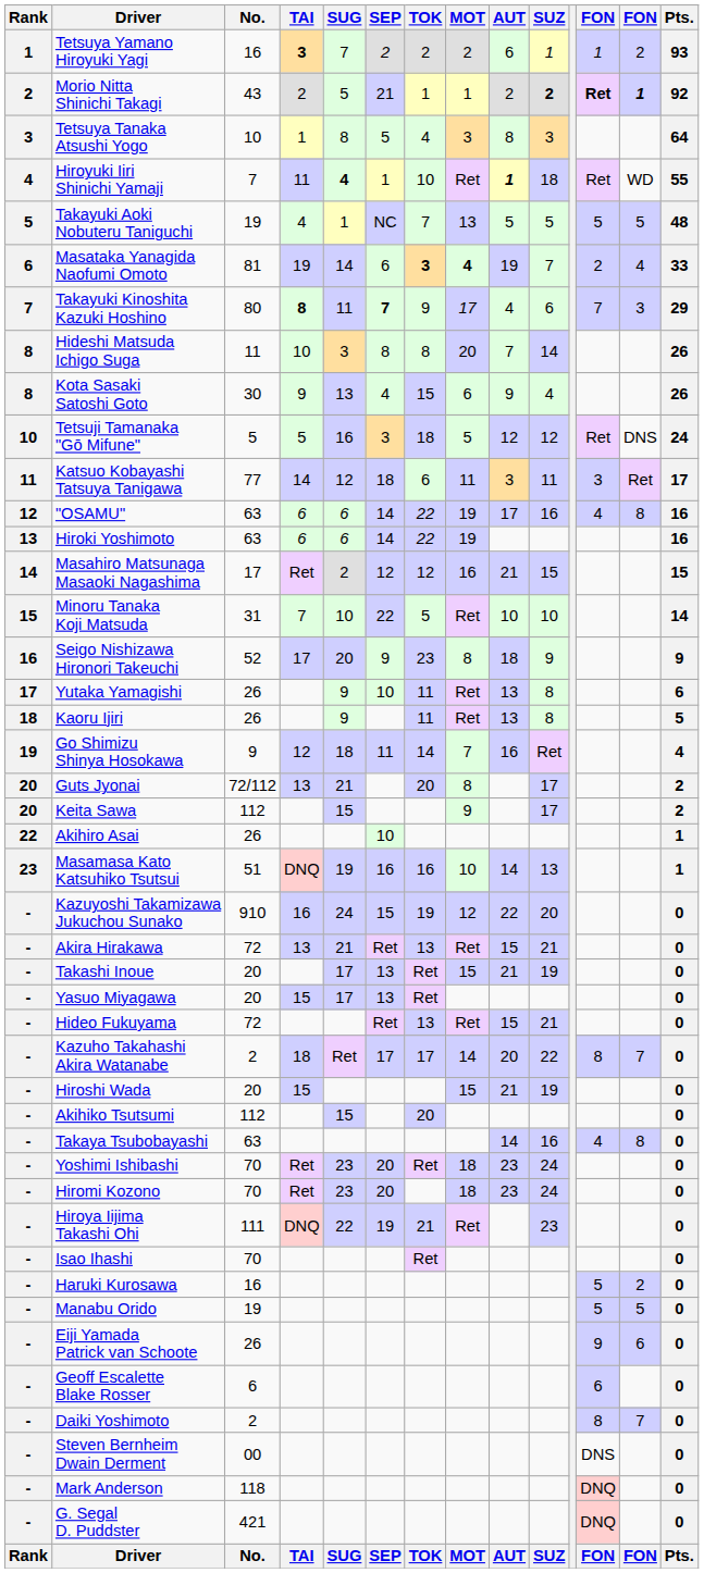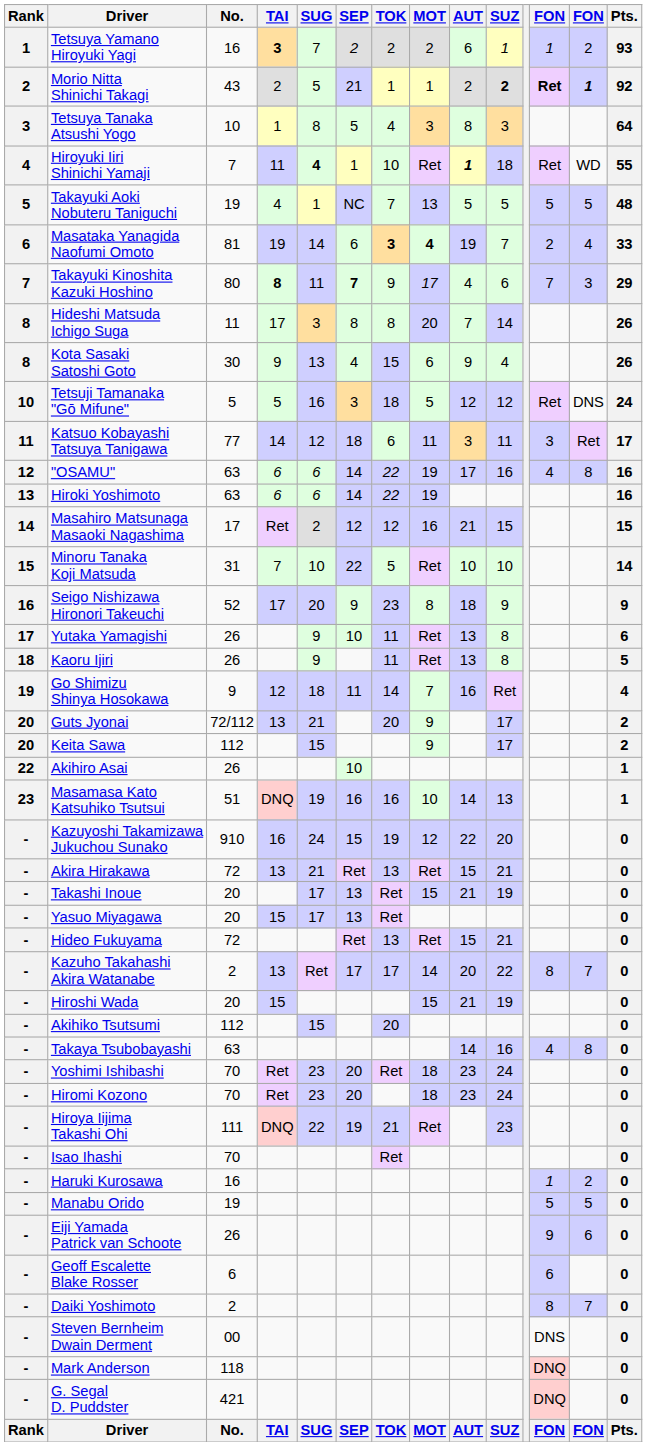 <table class="wikitable" style="font-size:85%; text-align:center">
 <tr style="background:#f9f9f9" valign="top">
 <th valign="middle">Rank</th>
 <th valign="middle" class="unsortable">Driver</th>
 <th valign="middle">No.</th>
 <th data-sort-type="number"><a href='#'>TAI</a><br></th>
 <th data-sort-type="number"><a href='#'>SUG</a><br></th>
 <th data-sort-type="number"><a href='#'>SEP</a><br></th>
 <th><a href='#'>TOK</a><br></th>
 <th data-sort-type="number"><a href='#'>MOT</a><br></th>
 <th data-sort-type="number"><a href='#'>AUT</a><br></th>
 <th data-sort-type="number"><a href='#'>SUZ</a><br></th>
 <th rowspan="46"></th>
 <th data-sort-type="number"><a href='#'>FON</a><br></th>
 <th><a href='#'>FON</a><br></th>
 <th data-sort-type="number">Pts.</th>
 </tr>
 <tr>
 <th>1</th>
 <td align="left"> <a href='#'>Tetsuya Yamano</a><br> <a href='#'>Hiroyuki Yagi</a></td>
 <td>16</td>
 <td bgcolor="#FFDF9F"><strong>3</strong></td>
 <td bgcolor="#DFFFDF">7</td>
 <td bgcolor="#DFDFDF"><em>2</em></td>
 <td bgcolor="#DFDFDF">2</td>
 <td bgcolor="#DFDFDF">2</td>
 <td bgcolor="#DFFFDF">6</td>
 <td bgcolor="#FFFFBF"><em>1</em></td>
 <td bgcolor="#CFCFFF"><em>1</em></td>
 <td bgcolor="#CFCFFF">2</td>
 <th>93</th>
 </tr>
 <tr>
 <th>2</th>
 <td align="left"> <a href='#'>Morio Nitta</a><br> <a href='#'>Shinichi Takagi</a></td>
 <td>43</td>
 <td bgcolor="#DFDFDF">2</td>
 <td bgcolor="#DFFFDF">5</td>
 <td bgcolor="#CFCFFF">21</td>
 <td bgcolor="#FFFFBF">1</td>
 <td bgcolor="#FFFFBF">1</td>
 <td bgcolor="#DFDFDF">2</td>
 <td bgcolor="#DFDFDF"><strong>2</strong></td>
 <td bgcolor="#EFCFFF"><strong>Ret</strong></td>
 <td bgcolor="#CFCFFF"><strong><em>1</em></strong></td>
 <th>92</th>
 </tr>
 <tr>
 <th>3</th>
 <td align="left"> <a href='#'>Tetsuya Tanaka</a><br> <a href='#'>Atsushi Yogo</a></td>
 <td>10</td>
 <td bgcolor="#FFFFBF">1</td>
 <td bgcolor="#DFFFDF">8</td>
 <td bgcolor="#DFFFDF">5</td>
 <td bgcolor="#DFFFDF">4</td>
 <td bgcolor="#FFDF9F">3</td>
 <td bgcolor="#DFFFDF">8</td>
 <td bgcolor="#FFDF9F">3</td>
 <td></td>
 <td></td>
 <th>64</th>
 </tr>
 <tr>
 <th>4</th>
 <td align="left"> <a href='#'>Hiroyuki Iiri</a><br> <a href='#'>Shinichi Yamaji</a></td>
 <td>7</td>
 <td bgcolor="#CFCFFF">11</td>
 <td bgcolor="#DFFFDF"><strong>4</strong></td>
 <td bgcolor="#FFFFBF">1</td>
 <td bgcolor="#DFFFDF">10</td>
 <td bgcolor="#EFCFFF">Ret</td>
 <td bgcolor="#FFFFBF"><strong><em>1</em></strong></td>
 <td bgcolor="#CFCFFF">18</td>
 <td bgcolor="#EFCFFF">Ret</td>
 <td>WD</td>
 <th>55</th>
 </tr>
 <tr>
 <th>5</th>
 <td align="left"> <a href='#'>Takayuki Aoki</a><br> <a href='#'>Nobuteru Taniguchi</a></td>
 <td>19</td>
 <td bgcolor="#DFFFDF">4</td>
 <td bgcolor="#FFFFBF">1</td>
 <td bgcolor="#CFCFFF">NC</td>
 <td bgcolor="#DFFFDF">7</td>
 <td bgcolor="#CFCFFF">13</td>
 <td bgcolor="#DFFFDF">5</td>
 <td bgcolor="#DFFFDF">5</td>
 <td bgcolor="#CFCFFF">5</td>
 <td bgcolor="#CFCFFF">5</td>
 <th>48</th>
 </tr>
 <tr>
 <th>6</th>
 <td align="left"> <a href='#'>Masataka Yanagida</a><br> <a href='#'>Naofumi Omoto</a></td>
 <td>81</td>
 <td bgcolor="#CFCFFF">19</td>
 <td bgcolor="#CFCFFF">14</td>
 <td bgcolor="#DFFFDF">6</td>
 <td bgcolor="#FFDF9F"><strong>3</strong></td>
 <td bgcolor="#DFFFDF"><strong>4</strong></td>
 <td bgcolor="#CFCFFF">19</td>
 <td bgcolor="#DFFFDF">7</td>
 <td bgcolor="#CFCFFF">2</td>
 <td bgcolor="#CFCFFF">4</td>
 <th>33</th>
 </tr>
 <tr>
 <th>7</th>
 <td align="left"> <a href='#'>Takayuki Kinoshita</a><br> <a href='#'>Kazuki Hoshino</a></td>
 <td>80</td>
 <td bgcolor="#DFFFDF"><strong>8</strong></td>
 <td bgcolor="#CFCFFF">11</td>
 <td bgcolor="#DFFFDF"><strong>7</strong></td>
 <td bgcolor="#DFFFDF">9</td>
 <td bgcolor="#CFCFFF"><em>17</em></td>
 <td bgcolor="#DFFFDF">4</td>
 <td bgcolor="#DFFFDF">6</td>
 <td bgcolor="#CFCFFF">7</td>
 <td bgcolor="#CFCFFF">3</td>
 <th>29</th>
 </tr>
 <tr>
 <th>8</th>
 <td align="left"> <a href='#'>Hideshi Matsuda</a><br> <a href='#'>Ichigo Suga</a></td>
 <td>11</td>
-<td bgcolor="#DFFFDF">10</td>
+<td bgcolor="#DFFFDF">17</td>
 <td bgcolor="#FFDF9F">3</td>
 <td bgcolor="#DFFFDF">8</td>
 <td bgcolor="#DFFFDF">8</td>
 <td bgcolor="#CFCFFF">20</td>
 <td bgcolor="#DFFFDF">7</td>
 <td bgcolor="#CFCFFF">14</td>
 <td></td>
 <td></td>
 <th>26</th>
 </tr>
 <tr>
 <th>8</th>
 <td align="left"> <a href='#'>Kota Sasaki</a><br> <a href='#'>Satoshi Goto</a></td>
 <td>30</td>
 <td bgcolor="#DFFFDF">9</td>
 <td bgcolor="#CFCFFF">13</td>
 <td bgcolor="#DFFFDF">4</td>
 <td bgcolor="#CFCFFF">15</td>
 <td bgcolor="#DFFFDF">6</td>
 <td bgcolor="#DFFFDF">9</td>
 <td bgcolor="#DFFFDF">4</td>
 <td></td>
 <td></td>
 <th>26</th>
 </tr>
 <tr>
 <th>10</th>
 <td align="left"> <a href='#'>Tetsuji Tamanaka</a><br> <a href='#'>"Gō Mifune"</a></td>
 <td>5</td>
 <td bgcolor="#DFFFDF">5</td>
 <td bgcolor="#CFCFFF">16</td>
 <td bgcolor="#FFDF9F">3</td>
 <td bgcolor="#CFCFFF">18</td>
 <td bgcolor="#DFFFDF">5</td>
 <td bgcolor="#CFCFFF">12</td>
 <td bgcolor="#CFCFFF">12</td>
 <td bgcolor="#EFCFFF">Ret</td>
 <td>DNS</td>
 <th>24</th>
 </tr>
 <tr>
 <th>11</th>
 <td align="left"> <a href='#'>Katsuo Kobayashi</a><br> <a href='#'>Tatsuya Tanigawa</a></td>
 <td>77</td>
 <td bgcolor="#CFCFFF">14</td>
 <td bgcolor="#CFCFFF">12</td>
 <td bgcolor="#CFCFFF">18</td>
 <td bgcolor="#DFFFDF">6</td>
 <td bgcolor="#CFCFFF">11</td>
 <td bgcolor="#FFDF9F">3</td>
 <td bgcolor="#CFCFFF">11</td>
 <td bgcolor="#CFCFFF">3</td>
 <td bgcolor="#EFCFFF">Ret</td>
 <th>17</th>
 </tr>
 <tr>
 <th>12</th>
 <td align="left"> <a href='#'>"OSAMU"</a></td>
 <td>63</td>
 <td bgcolor="#DFFFDF"><em>6</em></td>
 <td bgcolor="#DFFFDF"><em>6</em></td>
 <td bgcolor="#CFCFFF">14</td>
 <td bgcolor="#CFCFFF"><em>22</em></td>
 <td bgcolor="#CFCFFF">19</td>
 <td bgcolor="#CFCFFF">17</td>
 <td bgcolor="#CFCFFF">16</td>
 <td bgcolor="#CFCFFF">4</td>
 <td bgcolor="#CFCFFF">8</td>
 <th>16</th>
 </tr>
 <tr>
 <th>13</th>
 <td align="left"> <a href='#'>Hiroki Yoshimoto</a></td>
 <td>63</td>
 <td bgcolor="#DFFFDF"><em>6</em></td>
 <td bgcolor="#DFFFDF"><em>6</em></td>
 <td bgcolor="#CFCFFF">14</td>
 <td bgcolor="#CFCFFF"><em>22</em></td>
 <td bgcolor="#CFCFFF">19</td>
 <td></td>
 <td></td>
 <td></td>
 <td></td>
 <th>16</th>
 </tr>
 <tr>
 <th>14</th>
 <td align="left"> <a href='#'>Masahiro Matsunaga</a><br> <a href='#'>Masaoki Nagashima</a></td>
 <td>17</td>
 <td bgcolor="#EFCFFF">Ret</td>
 <td bgcolor="#DFDFDF">2</td>
 <td bgcolor="#CFCFFF">12</td>
 <td bgcolor="#CFCFFF">12</td>
 <td bgcolor="#CFCFFF">16</td>
 <td bgcolor="#CFCFFF">21</td>
 <td bgcolor="#CFCFFF">15</td>
 <td></td>
 <td></td>
 <th>15</th>
 </tr>
 <tr>
 <th>15</th>
 <td align="left"> <a href='#'>Minoru Tanaka</a><br> <a href='#'>Koji Matsuda</a></td>
 <td>31</td>
 <td bgcolor="#DFFFDF">7</td>
 <td bgcolor="#DFFFDF">10</td>
 <td bgcolor="#CFCFFF">22</td>
 <td bgcolor="#DFFFDF">5</td>
 <td bgcolor="#EFCFFF">Ret</td>
 <td bgcolor="#DFFFDF">10</td>
 <td bgcolor="#DFFFDF">10</td>
 <td></td>
 <td></td>
 <th>14</th>
 </tr>
 <tr>
 <th>16</th>
 <td align="left"> <a href='#'>Seigo Nishizawa</a><br> <a href='#'>Hironori Takeuchi</a></td>
 <td>52</td>
 <td bgcolor="#CFCFFF">17</td>
 <td bgcolor="#CFCFFF">20</td>
 <td bgcolor="#DFFFDF">9</td>
 <td bgcolor="#CFCFFF">23</td>
 <td bgcolor="#DFFFDF">8</td>
 <td bgcolor="#CFCFFF">18</td>
 <td bgcolor="#DFFFDF">9</td>
 <td></td>
 <td></td>
 <th>9</th>
 </tr>
 <tr>
 <th>17</th>
 <td align="left"> <a href='#'>Yutaka Yamagishi</a></td>
 <td>26</td>
 <td></td>
 <td bgcolor="#DFFFDF">9</td>
 <td bgcolor="#DFFFDF">10</td>
 <td bgcolor="#CFCFFF">11</td>
 <td bgcolor="#EFCFFF">Ret</td>
 <td bgcolor="#CFCFFF">13</td>
 <td bgcolor="#DFFFDF">8</td>
 <td></td>
 <td></td>
 <th>6</th>
 </tr>
 <tr>
 <th>18</th>
 <td align="left"> <a href='#'>Kaoru Ijiri</a></td>
 <td>26</td>
 <td></td>
 <td bgcolor="#DFFFDF">9</td>
 <td></td>
 <td bgcolor="#CFCFFF">11</td>
 <td bgcolor="#EFCFFF">Ret</td>
 <td bgcolor="#CFCFFF">13</td>
 <td bgcolor="#DFFFDF">8</td>
 <td></td>
 <td></td>
 <th>5</th>
 </tr>
 <tr>
 <th>19</th>
 <td align="left"> <a href='#'>Go Shimizu</a><br> <a href='#'>Shinya Hosokawa</a></td>
 <td>9</td>
 <td bgcolor="#CFCFFF">12</td>
 <td bgcolor="#CFCFFF">18</td>
 <td bgcolor="#CFCFFF">11</td>
 <td bgcolor="#CFCFFF">14</td>
 <td bgcolor="#DFFFDF">7</td>
 <td bgcolor="#CFCFFF">16</td>
 <td bgcolor="#EFCFFF">Ret</td>
 <td></td>
 <td></td>
 <th>4</th>
 </tr>
 <tr>
 <th>20</th>
 <td align="left"> <a href='#'>Guts Jyonai</a></td>
 <td>72/112</td>
 <td bgcolor="#CFCFFF">13</td>
 <td bgcolor="#CFCFFF">21</td>
 <td></td>
 <td bgcolor="#CFCFFF">20</td>
-<td bgcolor="#DFFFDF">8</td>
+<td bgcolor="#DFFFDF">9</td>
 <td></td>
 <td bgcolor="#CFCFFF">17</td>
 <td></td>
 <td></td>
 <th>2</th>
 </tr>
 <tr>
 <th>20</th>
 <td align="left"> <a href='#'>Keita Sawa</a></td>
 <td>112</td>
 <td></td>
 <td bgcolor="#CFCFFF">15</td>
 <td></td>
 <td></td>
 <td bgcolor="#DFFFDF">9</td>
 <td></td>
 <td bgcolor="#CFCFFF">17</td>
 <td></td>
 <td></td>
 <th>2</th>
 </tr>
 <tr>
 <th>22</th>
 <td align="left"> <a href='#'>Akihiro Asai</a></td>
 <td>26</td>
 <td></td>
 <td></td>
 <td bgcolor="#DFFFDF">10</td>
 <td></td>
 <td></td>
 <td></td>
 <td></td>
 <td></td>
 <td></td>
 <th>1</th>
 </tr>
 <tr>
 <th>23</th>
 <td align="left"> <a href='#'>Masamasa Kato</a><br> <a href='#'>Katsuhiko Tsutsui</a></td>
 <td>51</td>
 <td bgcolor="#FFCFCF">DNQ</td>
 <td bgcolor="#CFCFFF">19</td>
 <td bgcolor="#CFCFFF">16</td>
 <td bgcolor="#CFCFFF">16</td>
 <td bgcolor="#DFFFDF">10</td>
 <td bgcolor="#CFCFFF">14</td>
 <td bgcolor="#CFCFFF">13</td>
 <td></td>
 <td></td>
 <th>1</th>
 </tr>
 <tr>
 <th>-</th>
 <td align="left"> <a href='#'>Kazuyoshi Takamizawa</a><br> <a href='#'>Jukuchou Sunako</a></td>
 <td>910</td>
 <td bgcolor="#CFCFFF">16</td>
 <td bgcolor="#CFCFFF">24</td>
 <td bgcolor="#CFCFFF">15</td>
 <td bgcolor="#CFCFFF">19</td>
 <td bgcolor="#CFCFFF">12</td>
 <td bgcolor="#CFCFFF">22</td>
 <td bgcolor="#CFCFFF">20</td>
 <td></td>
 <td></td>
 <th>0</th>
 </tr>
 <tr>
 <th>-</th>
 <td align="left"> <a href='#'>Akira Hirakawa</a></td>
 <td>72</td>
 <td bgcolor="#CFCFFF">13</td>
 <td bgcolor="#CFCFFF">21</td>
 <td bgcolor="#EFCFFF">Ret</td>
 <td bgcolor="#CFCFFF">13</td>
 <td bgcolor="#EFCFFF">Ret</td>
 <td bgcolor="#CFCFFF">15</td>
 <td bgcolor="#CFCFFF">21</td>
 <td></td>
 <td></td>
 <th>0</th>
 </tr>
 <tr>
 <th>-</th>
 <td align="left"> <a href='#'>Takashi Inoue</a></td>
 <td>20</td>
 <td></td>
 <td bgcolor="#CFCFFF">17</td>
 <td bgcolor="#CFCFFF">13</td>
 <td bgcolor="#EFCFFF">Ret</td>
 <td bgcolor="#CFCFFF">15</td>
 <td bgcolor="#CFCFFF">21</td>
 <td bgcolor="#CFCFFF">19</td>
 <td></td>
 <td></td>
 <th>0</th>
 </tr>
 <tr>
 <th>-</th>
 <td align="left"> <a href='#'>Yasuo Miyagawa</a></td>
 <td>20</td>
 <td bgcolor="#CFCFFF">15</td>
 <td bgcolor="#CFCFFF">17</td>
 <td bgcolor="#CFCFFF">13</td>
 <td bgcolor="#EFCFFF">Ret</td>
 <td></td>
 <td></td>
 <td></td>
 <td></td>
 <td></td>
 <th>0</th>
 </tr>
 <tr>
 <th>-</th>
 <td align="left"> <a href='#'>Hideo Fukuyama</a></td>
 <td>72</td>
 <td></td>
 <td></td>
 <td bgcolor="#EFCFFF">Ret</td>
 <td bgcolor="#CFCFFF">13</td>
 <td bgcolor="#EFCFFF">Ret</td>
 <td bgcolor="#CFCFFF">15</td>
 <td bgcolor="#CFCFFF">21</td>
 <td></td>
 <td></td>
 <th>0</th>
 </tr>
 <tr>
 <th>-</th>
 <td align="left"> <a href='#'>Kazuho Takahashi</a><br> <a href='#'>Akira Watanabe</a></td>
 <td>2</td>
-<td bgcolor="#CFCFFF">18</td>
+<td bgcolor="#CFCFFF">13</td>
 <td bgcolor="#EFCFFF">Ret</td>
 <td bgcolor="#CFCFFF">17</td>
 <td bgcolor="#CFCFFF">17</td>
 <td bgcolor="#CFCFFF">14</td>
 <td bgcolor="#CFCFFF">20</td>
 <td bgcolor="#CFCFFF">22</td>
 <td bgcolor="#CFCFFF">8</td>
 <td bgcolor="#CFCFFF">7</td>
 <th>0</th>
 </tr>
 <tr>
 <th>-</th>
 <td align="left"> <a href='#'>Hiroshi Wada</a></td>
 <td>20</td>
 <td bgcolor="#CFCFFF">15</td>
 <td></td>
 <td></td>
 <td></td>
 <td bgcolor="#CFCFFF">15</td>
 <td bgcolor="#CFCFFF">21</td>
 <td bgcolor="#CFCFFF">19</td>
 <td></td>
 <td></td>
 <th>0</th>
 </tr>
 <tr>
 <th>-</th>
 <td align="left"> <a href='#'>Akihiko Tsutsumi</a></td>
 <td>112</td>
 <td></td>
 <td bgcolor="#CFCFFF">15</td>
 <td></td>
 <td bgcolor="#CFCFFF">20</td>
 <td></td>
 <td></td>
 <td></td>
 <td></td>
 <td></td>
 <th>0</th>
 </tr>
 <tr>
 <th>-</th>
 <td align="left"> <a href='#'>Takaya Tsubobayashi</a></td>
 <td>63</td>
 <td></td>
 <td></td>
 <td></td>
 <td></td>
 <td></td>
 <td bgcolor="#CFCFFF">14</td>
 <td bgcolor="#CFCFFF">16</td>
 <td bgcolor="#CFCFFF">4</td>
 <td bgcolor="#CFCFFF">8</td>
 <th>0</th>
 </tr>
 <tr>
 <th>-</th>
 <td align="left"> <a href='#'>Yoshimi Ishibashi</a></td>
 <td>70</td>
 <td bgcolor="#EFCFFF">Ret</td>
 <td bgcolor="#CFCFFF">23</td>
 <td bgcolor="#CFCFFF">20</td>
 <td bgcolor="#EFCFFF">Ret</td>
 <td bgcolor="#CFCFFF">18</td>
 <td bgcolor="#CFCFFF">23</td>
 <td bgcolor="#CFCFFF">24</td>
 <td></td>
 <td></td>
 <th>0</th>
 </tr>
 <tr>
 <th>-</th>
 <td align="left"> <a href='#'>Hiromi Kozono</a></td>
 <td>70</td>
 <td bgcolor="#EFCFFF">Ret</td>
 <td bgcolor="#CFCFFF">23</td>
 <td bgcolor="#CFCFFF">20</td>
 <td></td>
 <td bgcolor="#CFCFFF">18</td>
 <td bgcolor="#CFCFFF">23</td>
 <td bgcolor="#CFCFFF">24</td>
 <td></td>
 <td></td>
 <th>0</th>
 </tr>
 <tr>
 <th>-</th>
 <td align="left"> <a href='#'>Hiroya Iijima</a><br> <a href='#'>Takashi Ohi</a></td>
 <td>111</td>
 <td bgcolor="#FFCFCF">DNQ</td>
 <td bgcolor="#CFCFFF">22</td>
 <td bgcolor="#CFCFFF">19</td>
 <td bgcolor="#CFCFFF">21</td>
 <td bgcolor="#EFCFFF">Ret</td>
 <td></td>
 <td bgcolor="#CFCFFF">23</td>
 <td></td>
 <td></td>
 <th>0</th>
 </tr>
 <tr>
 <th>-</th>
 <td align="left"> <a href='#'>Isao Ihashi</a></td>
 <td>70</td>
 <td></td>
 <td></td>
 <td></td>
 <td bgcolor="#EFCFFF">Ret</td>
 <td></td>
 <td></td>
 <td></td>
 <td></td>
 <td></td>
 <th>0</th>
 </tr>
 <tr>
 <th>-</th>
 <td align="left"> <a href='#'>Haruki Kurosawa</a></td>
 <td>16</td>
 <td></td>
 <td></td>
 <td></td>
 <td></td>
 <td></td>
 <td></td>
 <td></td>
-<td bgcolor="#CFCFFF">5</td>
+<td bgcolor="#CFCFFF"><em>1</em></td>
 <td bgcolor="#CFCFFF">2</td>
 <th>0</th>
 </tr>
 <tr>
 <th>-</th>
 <td align="left"> <a href='#'>Manabu Orido</a></td>
 <td>19</td>
 <td></td>
 <td></td>
 <td></td>
 <td></td>
 <td></td>
 <td></td>
 <td></td>
 <td bgcolor="#CFCFFF">5</td>
 <td bgcolor="#CFCFFF">5</td>
 <th>0</th>
 </tr>
 <tr>
 <th>-</th>
 <td align="left"> <a href='#'>Eiji Yamada</a><br> <a href='#'>Patrick van Schoote</a></td>
 <td>26</td>
 <td></td>
 <td></td>
 <td></td>
 <td></td>
 <td></td>
 <td></td>
 <td></td>
 <td bgcolor="#CFCFFF">9</td>
 <td bgcolor="#CFCFFF">6</td>
 <th>0</th>
 </tr>
 <tr>
 <th>-</th>
 <td align="left"> <a href='#'>Geoff Escalette</a><br> <a href='#'>Blake Rosser</a></td>
 <td>6</td>
 <td></td>
 <td></td>
 <td></td>
 <td></td>
 <td></td>
 <td></td>
 <td></td>
 <td bgcolor="#CFCFFF">6</td>
 <td></td>
 <th>0</th>
 </tr>
 <tr>
 <th>-</th>
 <td align="left"> <a href='#'>Daiki Yoshimoto</a></td>
 <td>2</td>
 <td></td>
 <td></td>
 <td></td>
 <td></td>
 <td></td>
 <td></td>
 <td></td>
 <td bgcolor="#CFCFFF">8</td>
 <td bgcolor="#CFCFFF">7</td>
 <th>0</th>
 </tr>
 <tr>
 <th>-</th>
 <td align="left"> <a href='#'>Steven Bernheim</a><br> <a href='#'>Dwain Derment</a></td>
 <td>00</td>
 <td></td>
 <td></td>
 <td></td>
 <td></td>
 <td></td>
 <td></td>
 <td></td>
 <td>DNS</td>
 <td></td>
 <th>0</th>
 </tr>
 <tr>
 <th>-</th>
 <td align="left"> <a href='#'>Mark Anderson</a></td>
 <td>118</td>
 <td></td>
 <td></td>
 <td></td>
 <td></td>
 <td></td>
 <td></td>
 <td></td>
 <td bgcolor="#FFCFCF">DNQ</td>
 <td></td>
 <th>0</th>
 </tr>
 <tr>
 <th>-</th>
 <td align="left"> <a href='#'>G. Segal</a><br> <a href='#'>D. Puddster</a></td>
 <td>421</td>
 <td></td>
 <td></td>
 <td></td>
 <td></td>
 <td></td>
 <td></td>
 <td></td>
 <td bgcolor="#FFCFCF">DNQ</td>
 <td></td>
 <th>0</th>
 </tr>
 <tr>
 <th valign="middle">Rank</th>
 <th align="left" valign="middle">Driver</th>
 <th valign="middle">No.</th>
 <th><a href='#'>TAI</a><br></th>
 <th><a href='#'>SUG</a><br></th>
 <th><a href='#'>SEP</a><br></th>
 <th><a href='#'>TOK</a><br></th>
 <th><a href='#'>MOT</a><br></th>
 <th><a href='#'>AUT</a><br></th>
 <th><a href='#'>SUZ</a><br></th>
 <th><a href='#'>FON</a><br></th>
 <th><a href='#'>FON</a><br></th>
 <th>Pts.</th>
 </tr>
 </table>
